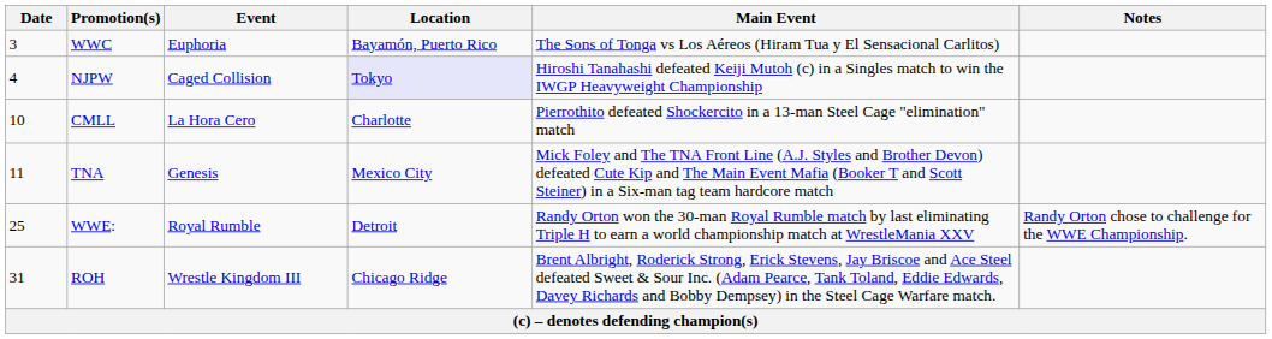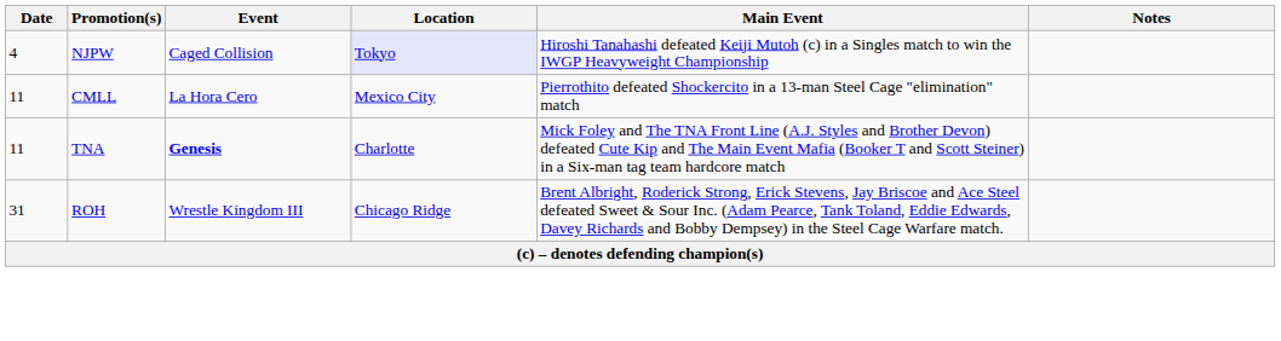 <table class="wikitable" style="width:100%;">
 <tr>
 <th width=5%>Date</th>
 <th width=5%>Promotion(s)</th>
 <th width=15%>Event</th>
 <th width=15%>Location</th>
 <th width=40%>Main Event</th>
 <th width=20%>Notes</th>
 </tr>
 <tr>
-<td>3</td>
-<td><a href='#'>WWC</a></td>
-<td><a href='#'>Euphoria</a></td>
-<td><a href='#'>Bayamón, Puerto Rico</a></td>
-<td><a href='#'>The Sons of Tonga</a> vs Los Aéreos (Hiram Tua y El Sensacional Carlitos)</td>
-<td></td>
-</tr>
-<tr>
 <td>4</td>
 <td><a href='#'>NJPW</a></td>
 <td><a href='#'>Caged Collision</a></td>
 <td style="background: lavender;"><a href='#'>Tokyo</a></td>
 <td><a href='#'>Hiroshi Tanahashi</a> defeated <a href='#'>Keiji Mutoh</a> (c) in a Singles match to win the <a href='#'>IWGP Heavyweight Championship</a></td>
 <td></td>
 </tr>
 <tr>
-<td>10</td>
+<td>11</td>
 <td><a href='#'>CMLL</a></td>
 <td><a href='#'>La Hora Cero</a></td>
-<td><a href='#'>Charlotte</a></td>
+<td><a href='#'>Mexico City</a></td>
 <td><a href='#'>Pierrothito</a> defeated <a href='#'>Shockercito</a> in a 13-man Steel Cage "elimination" match</td>
 <td></td>
 </tr>
 <tr>
 <td>11</td>
 <td><a href='#'>TNA</a></td>
-<td><a href='#'>Genesis</a></td>
-<td><a href='#'>Mexico City</a></td>
+<td><strong><a href='#'>Genesis</a></strong></td>
+<td><a href='#'>Charlotte</a></td>
 <td><a href='#'>Mick Foley</a> and <a href='#'>The TNA Front Line</a> (<a href='#'>A.J. Styles</a> and <a href='#'>Brother Devon</a>) defeated <a href='#'>Cute Kip</a> and <a href='#'>The Main Event Mafia</a> (<a href='#'>Booker T</a> and <a href='#'>Scott Steiner</a>) in a Six-man tag team hardcore match</td>
 <td></td>
-</tr>
-<tr>
-<td>25</td>
-<td><a href='#'>WWE</a>:<br></td>
-<td><a href='#'>Royal Rumble</a></td>
-<td><a href='#'>Detroit</a></td>
-<td><a href='#'>Randy Orton</a> won the 30-man <a href='#'>Royal Rumble match</a> by last eliminating <a href='#'>Triple H</a> to earn a world championship match at <a href='#'>WrestleMania XXV</a></td>
-<td><a href='#'>Randy Orton</a> chose to challenge for the <a href='#'>WWE Championship</a>.</td>
 </tr>
 <tr>
 <td>31</td>
 <td><a href='#'>ROH</a></td>
 <td><a href='#'>Wrestle Kingdom III</a></td>
 <td><a href='#'>Chicago Ridge</a></td>
 <td><a href='#'>Brent Albright</a>, <a href='#'>Roderick Strong</a>, <a href='#'>Erick Stevens</a>, <a href='#'>Jay Briscoe</a> and <a href='#'>Ace Steel</a> defeated Sweet & Sour Inc. (<a href='#'>Adam Pearce</a>, <a href='#'>Tank Toland</a>, <a href='#'>Eddie Edwards</a>, <a href='#'>Davey Richards</a> and Bobby Dempsey) in the Steel Cage Warfare match.</td>
 <td></td>
 </tr>
 <tr>
 <th colspan="6">(c) – denotes defending champion(s)</th>
 </tr>
 </table>
